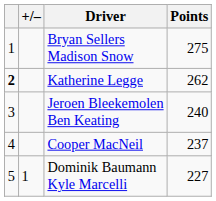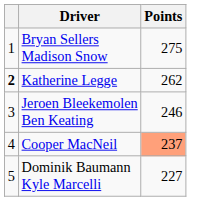 <table class="wikitable" style="font-size: 95%;">
 <tr>
 <th scope="col"></th>
-<th scope="col">+/–</th>
 <th scope="col">Driver</th>
 <th scope="col">Points</th>
 </tr>
 <tr>
 <td align=center>1</td>
-<td align="left"></td>
 <td> <a href='#'>Bryan Sellers</a><br> <a href='#'>Madison Snow</a></td>
 <td align=right>275</td>
 </tr>
 <tr>
 <td align=center><strong>2</strong></td>
-<td align="left"></td>
 <td> <a href='#'>Katherine Legge</a></td>
 <td align=right>262</td>
 </tr>
 <tr>
 <td align=center>3</td>
-<td align="left"></td>
 <td> <a href='#'>Jeroen Bleekemolen</a><br> <a href='#'>Ben Keating</a></td>
-<td align=right>240</td>
+<td align=right>246</td>
 </tr>
 <tr>
 <td align=center>4</td>
-<td align="left"></td>
 <td> <a href='#'>Cooper MacNeil</a></td>
-<td align=right>237</td>
+<td align=right style="background: lightsalmon;">237</td>
 </tr>
 <tr>
 <td align=center>5</td>
-<td align="left"> 1</td>
 <td> Dominik Baumann<br> <a href='#'>Kyle Marcelli</a></td>
 <td align=right>227</td>
 </tr>
 </table>
